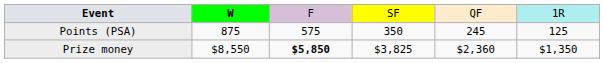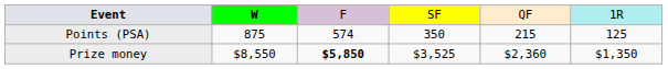 <table class=wikitable style=font-size:90%;text-align:center>
 <tr>
 <td width=200 colspan=1 bgcolor=#dfe2e9><strong>Event</strong></td>
 <td width=80 bgcolor=lime><strong>W</strong></td>
 <td width=85 bgcolor=#D8BFD8>F</td>
 <td width=85 bgcolor=#FFFF00>SF</td>
 <td width=85 bgcolor=#ffebcd>QF</td>
 <td width=85 bgcolor=#afeeee>1R</td>
 </tr>
 <tr>
 <td bgcolor=#EDEDED>Points (PSA)</td>
 <td>875</td>
-<td>575</td>
+<td>574</td>
 <td>350</td>
-<td>245</td>
+<td>215</td>
 <td>125</td>
 </tr>
 <tr>
 <td bgcolor=#EDEDED>Prize money</td>
 <td>$8,550</td>
 <td><strong>$5,850</strong></td>
-<td>$3,825</td>
+<td>$3,525</td>
 <td>$2,360</td>
 <td>$1,350</td>
 </tr>
 </table>
